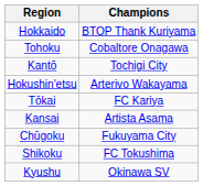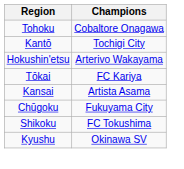 <table class="wikitable" style="text-align:center;">
 <tr>
 <th>Region</th>
 <th>Champions</th>
-</tr>
-<tr>
-<td><a href='#'>Hokkaido</a></td>
-<td><a href='#'>BTOP Thank Kuriyama</a></td>
 </tr>
 <tr>
 <td><a href='#'>Tohoku</a></td>
 <td><a href='#'>Cobaltore Onagawa</a></td>
 </tr>
 <tr>
 <td><a href='#'>Kantō</a></td>
 <td><a href='#'>Tochigi City</a></td>
 </tr>
 <tr>
 <td><a href='#'>Hokushin'etsu</a></td>
 <td><a href='#'>Arterivo Wakayama</a></td>
 </tr>
 <tr>
 <td><a href='#'>Tōkai</a></td>
 <td><a href='#'>FC Kariya</a></td>
 </tr>
 <tr>
 <td><a href='#'>Kansai</a></td>
 <td><a href='#'>Artista Asama</a></td>
 </tr>
 <tr>
 <td><a href='#'>Chūgoku</a></td>
 <td><a href='#'>Fukuyama City</a></td>
 </tr>
 <tr>
 <td><a href='#'>Shikoku</a></td>
 <td><a href='#'>FC Tokushima</a></td>
 </tr>
 <tr>
 <td><a href='#'>Kyushu</a></td>
 <td><a href='#'>Okinawa SV</a></td>
 </tr>
 </table>
